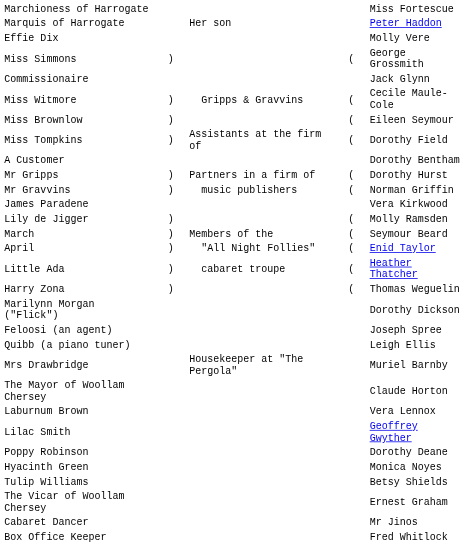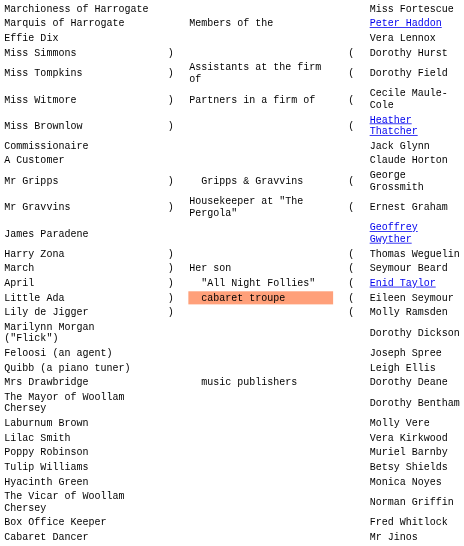 <table style="margin-left: 2em">
 <tr>
 <td>Marchioness of Harrogate</td>
 <td width="40"></td>
 <td></td>
 <td width="40"></td>
 <td>Miss Fortescue</td>
 </tr>
 <tr>
 <td>Marquis of Harrogate</td>
 <td></td>
-<td>Her son</td>
+<td>Members of the</td>
 <td></td>
 <td><a href='#'>Peter Haddon</a></td>
 </tr>
 <tr>
 <td>Effie Dix</td>
 <td></td>
 <td></td>
 <td></td>
-<td>Molly Vere</td>
+<td>Vera Lennox</td>
 </tr>
 <tr>
 <td>Miss Simmons</td>
 <td align="center">)</td>
 <td></td>
 <td align="center">(</td>
-<td>George Grossmith</td>
+<td>Dorothy Hurst</td>
+</tr>
+<tr>
+<td>Miss Tompkins</td>
+<td align="center">)</td>
+<td>Assistants at the firm of</td>
+<td align="center">(</td>
+<td>Dorothy Field</td>
+</tr>
+<tr>
+<td>Miss Witmore</td>
+<td align="center">)</td>
+<td>Partners in a firm of</td>
+<td align="center">(</td>
+<td>Cecile Maule-Cole</td>
+</tr>
+<tr>
+<td>Miss Brownlow</td>
+<td align="center">)</td>
+<td></td>
+<td align="center">(</td>
+<td><a href='#'>Heather Thatcher</a></td>
 </tr>
 <tr>
 <td>Commissionaire</td>
 <td></td>
 <td></td>
 <td></td>
 <td>Jack Glynn</td>
 </tr>
 <tr>
-<td>Miss Witmore</td>
-<td align="center">)</td>
-<td>  Gripps & Gravvins</td>
-<td align="center">(</td>
-<td>Cecile Maule-Cole</td>
-</tr>
-<tr>
-<td>Miss Brownlow</td>
-<td align="center">)</td>
-<td></td>
-<td align="center">(</td>
-<td>Eileen Seymour</td>
-</tr>
-<tr>
-<td>Miss Tompkins</td>
-<td align="center">)</td>
-<td>Assistants at the firm of</td>
-<td align="center">(</td>
-<td>Dorothy Field</td>
-</tr>
-<tr>
 <td>A Customer</td>
 <td></td>
 <td></td>
 <td></td>
-<td>Dorothy Bentham</td>
+<td>Claude Horton</td>
 </tr>
 <tr>
 <td>Mr Gripps</td>
 <td align="center">)</td>
-<td>Partners in a firm of</td>
+<td>  Gripps & Gravvins</td>
 <td align="center">(</td>
-<td>Dorothy Hurst</td>
+<td>George Grossmith</td>
 </tr>
 <tr>
 <td>Mr Gravvins</td>
 <td align="center">)</td>
-<td>  music publishers</td>
+<td>Housekeeper at "The Pergola"</td>
 <td align="center">(</td>
-<td>Norman Griffin</td>
+<td>Ernest Graham</td>
 </tr>
 <tr>
 <td>James Paradene</td>
 <td></td>
 <td></td>
 <td></td>
-<td>Vera Kirkwood</td>
+<td><a href='#'>Geoffrey Gwyther</a></td>
 </tr>
 <tr>
-<td>Lily de Jigger</td>
+<td>Harry Zona</td>
 <td align="center">)</td>
 <td></td>
 <td align="center">(</td>
-<td>Molly Ramsden</td>
+<td>Thomas Weguelin</td>
 </tr>
 <tr>
 <td>March</td>
 <td align="center">)</td>
-<td>Members of the</td>
+<td>Her son</td>
 <td align="center">(</td>
 <td>Seymour Beard</td>
 </tr>
 <tr>
 <td>April</td>
 <td align="center">)</td>
 <td>  "All Night Follies"</td>
 <td align="center">(</td>
 <td><a href='#'>Enid Taylor</a></td>
 </tr>
 <tr>
 <td>Little Ada</td>
 <td align="center">)</td>
-<td>  cabaret troupe</td>
+<td style="background: lightsalmon;">  cabaret troupe</td>
 <td align="center">(</td>
-<td><a href='#'>Heather Thatcher</a></td>
+<td>Eileen Seymour</td>
 </tr>
 <tr>
-<td>Harry Zona</td>
+<td>Lily de Jigger</td>
 <td align="center">)</td>
 <td></td>
 <td align="center">(</td>
-<td>Thomas Weguelin</td>
+<td>Molly Ramsden</td>
 </tr>
 <tr>
 <td>Marilynn Morgan ("Flick")</td>
 <td></td>
 <td></td>
 <td></td>
 <td>Dorothy Dickson</td>
 </tr>
 <tr>
 <td>Feloosi (an agent)</td>
 <td></td>
 <td></td>
 <td></td>
 <td>Joseph Spree</td>
 </tr>
 <tr>
 <td>Quibb (a piano tuner)</td>
 <td></td>
 <td></td>
 <td></td>
 <td>Leigh Ellis</td>
 </tr>
 <tr>
 <td>Mrs Drawbridge</td>
 <td></td>
-<td>Housekeeper at "The Pergola"</td>
+<td>  music publishers</td>
 <td></td>
-<td>Muriel Barnby</td>
+<td>Dorothy Deane</td>
 </tr>
 <tr>
 <td>The Mayor of Woollam Chersey</td>
 <td></td>
 <td></td>
 <td></td>
-<td>Claude Horton</td>
+<td>Dorothy Bentham</td>
 </tr>
 <tr>
 <td>Laburnum Brown</td>
 <td></td>
 <td></td>
 <td></td>
-<td>Vera Lennox</td>
+<td>Molly Vere</td>
 </tr>
 <tr>
 <td>Lilac Smith</td>
 <td></td>
 <td></td>
 <td></td>
-<td><a href='#'>Geoffrey Gwyther</a></td>
+<td>Vera Kirkwood</td>
 </tr>
 <tr>
 <td>Poppy Robinson</td>
 <td></td>
 <td></td>
 <td></td>
-<td>Dorothy Deane</td>
+<td>Muriel Barnby</td>
+</tr>
+<tr>
+<td>Tulip Williams</td>
+<td></td>
+<td></td>
+<td></td>
+<td>Betsy Shields</td>
 </tr>
 <tr>
 <td>Hyacinth Green</td>
 <td></td>
 <td></td>
 <td></td>
 <td>Monica Noyes</td>
 </tr>
 <tr>
-<td>Tulip Williams</td>
-<td></td>
-<td></td>
-<td></td>
-<td>Betsy Shields</td>
-</tr>
-<tr>
 <td>The Vicar of Woollam Chersey</td>
 <td></td>
 <td></td>
 <td></td>
-<td>Ernest Graham</td>
+<td>Norman Griffin</td>
+</tr>
+<tr>
+<td>Box Office Keeper</td>
+<td></td>
+<td></td>
+<td></td>
+<td>Fred Whitlock</td>
 </tr>
 <tr>
 <td>Cabaret Dancer</td>
 <td></td>
 <td></td>
 <td></td>
 <td>Mr Jinos</td>
 </tr>
-<tr>
-<td>Box Office Keeper</td>
-<td></td>
-<td></td>
-<td></td>
-<td>Fred Whitlock</td>
-</tr>
 </table>
